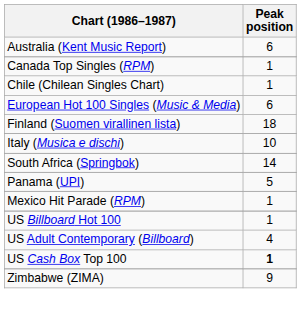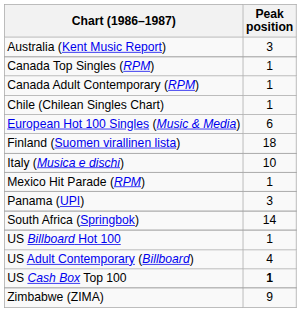 <table class="wikitable sortable">
 <tr>
 <th align="left">Chart (1986–1987)</th>
 <th align="left">Peak<br>position</th>
 </tr>
 <tr>
 <td>Australia (<a href='#'>Kent Music Report</a>)</td>
-<td align="center">6</td>
+<td align="center">3</td>
 </tr>
 <tr>
 </tr>
 <tr>
 </tr>
 <tr>
 <td>Canada Top Singles (<a href='#'><em>RPM</em></a>)</td>
+<td align="center">1</td>
+</tr>
+<tr>
+<td>Canada Adult Contemporary (<a href='#'><em>RPM</em></a>)</td>
 <td align="center">1</td>
 </tr>
 <tr>
 <td>Chile (Chilean Singles Chart)</td>
 <td align="center">1</td>
 </tr>
 <tr>
 <td><a href='#'>European Hot 100 Singles</a> (<em><a href='#'>Music & Media</a></em>)</td>
 <td align="center">6</td>
 </tr>
 <tr>
 <td>Finland (<a href='#'>Suomen virallinen lista</a>)</td>
 <td align="center">18</td>
 </tr>
 <tr>
 </tr>
 <tr>
 </tr>
 <tr>
 <td>Italy (<em><a href='#'>Musica e dischi</a></em>)</td>
 <td align="center">10</td>
 </tr>
 <tr>
 </tr>
 <tr>
 </tr>
 <tr>
-<td>South Africa (<a href='#'>Springbok</a>)</td>
-<td align="center">14</td>
+<td>Mexico Hit Parade (<a href='#'><em>RPM</em></a>)</td>
+<td align="center">1</td>
 </tr>
 <tr>
 </tr>
 <tr>
 </tr>
 <tr>
 <td>Panama (<a href='#'>UPI</a>)</td>
-<td align="center">5</td>
+<td align="center">3</td>
 </tr>
 <tr>
 </tr>
 <tr>
-<td>Mexico Hit Parade (<a href='#'><em>RPM</em></a>)</td>
-<td align="center">1</td>
+<td>South Africa (<a href='#'>Springbok</a>)</td>
+<td align="center">14</td>
 </tr>
 <tr>
 </tr>
 <tr>
 </tr>
 <tr>
 <td>US <a href='#'><em>Billboard</em> Hot 100</a></td>
 <td align="center">1</td>
 </tr>
 <tr>
 <td>US <a href='#'>Adult Contemporary</a> (<em><a href='#'>Billboard</a></em>)</td>
 <td align="center">4</td>
 </tr>
 <tr>
 <td>US <em><a href='#'>Cash Box</a></em> Top 100</td>
 <td style="text-align:center;"><strong>1</strong></td>
 </tr>
 <tr>
 </tr>
 <tr>
 <td>Zimbabwe (ZIMA)</td>
 <td align="center">9</td>
 </tr>
 </table>
